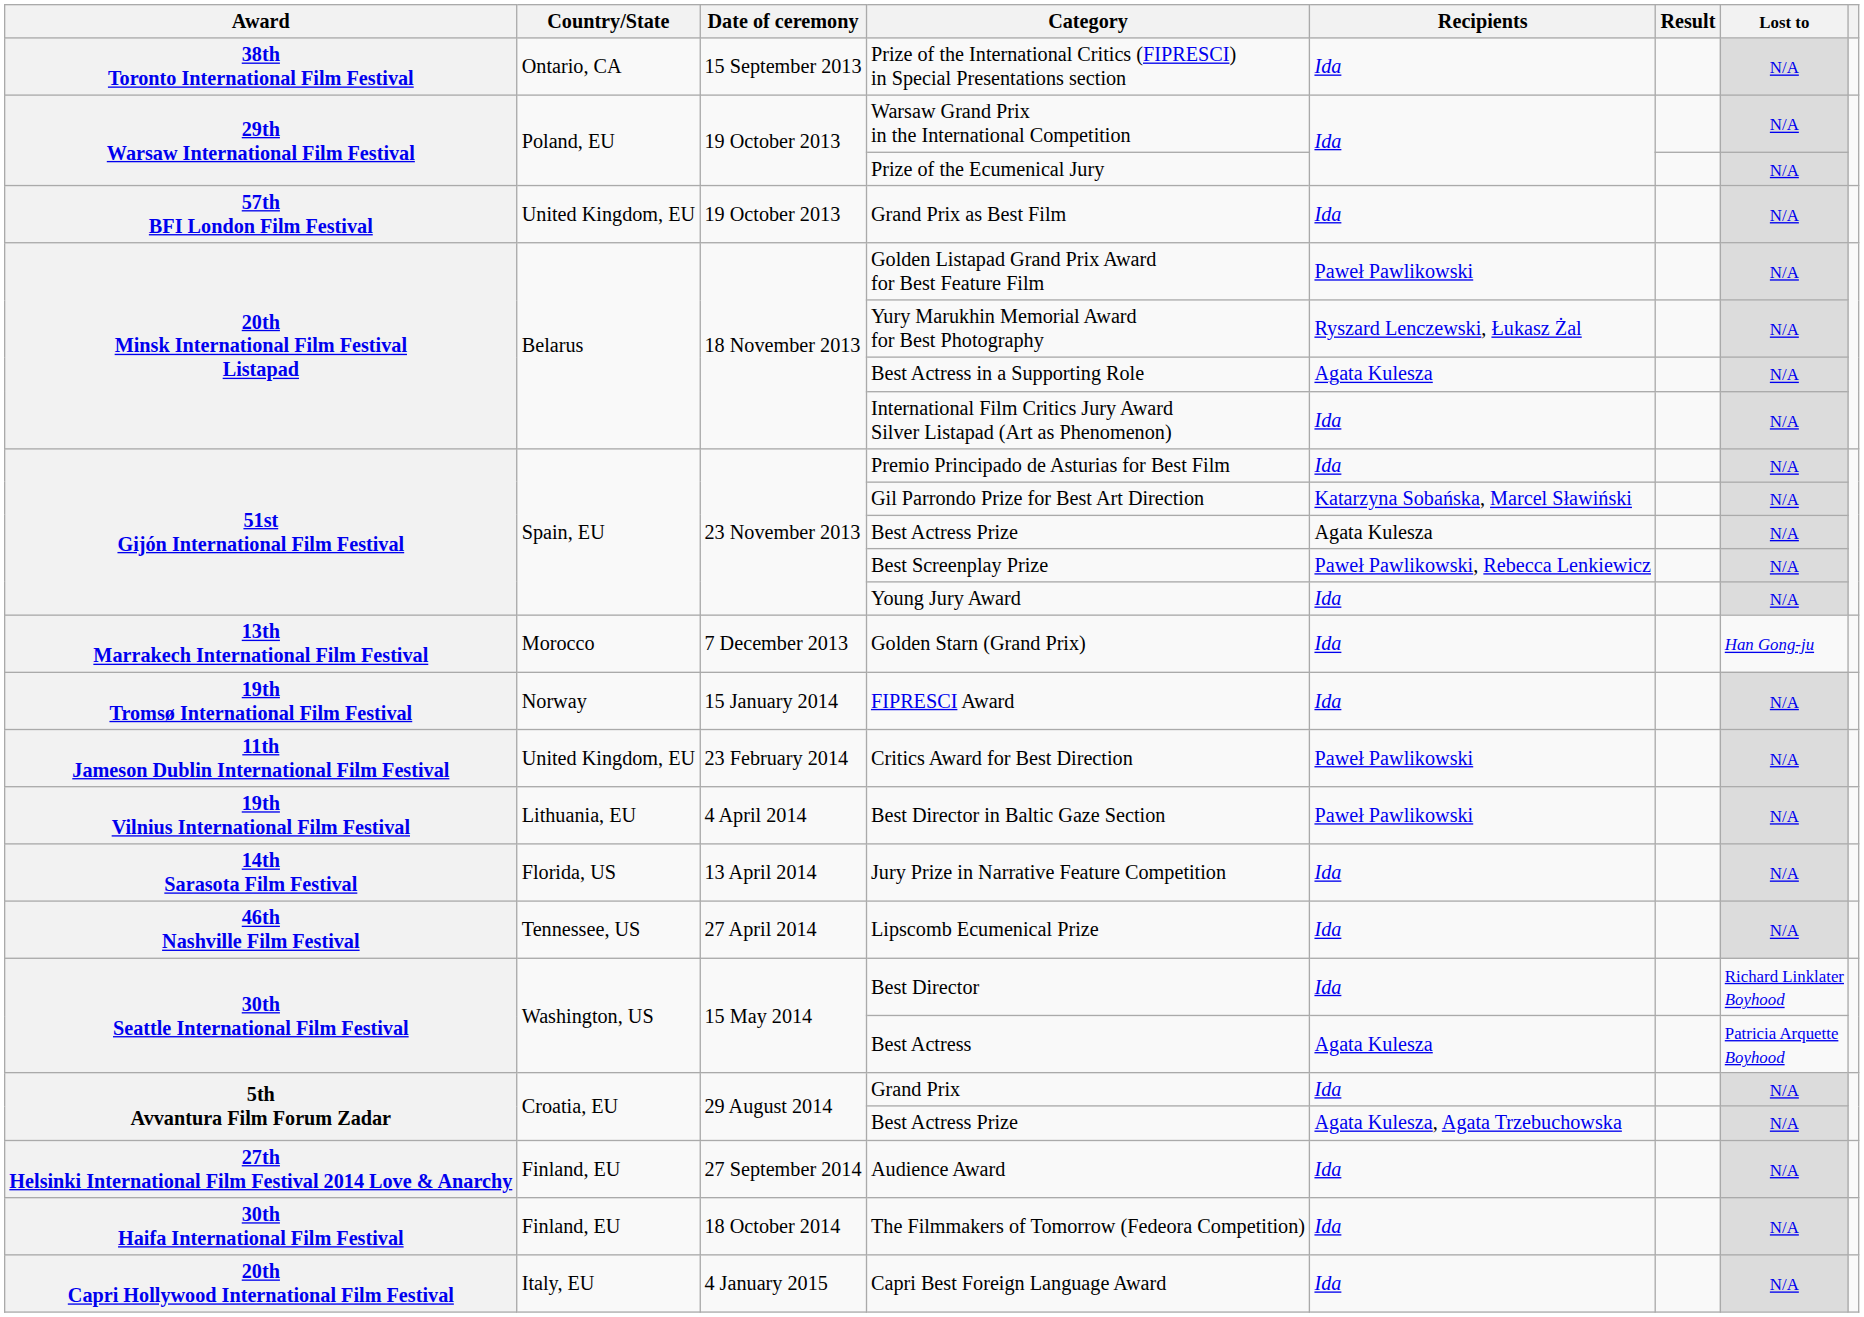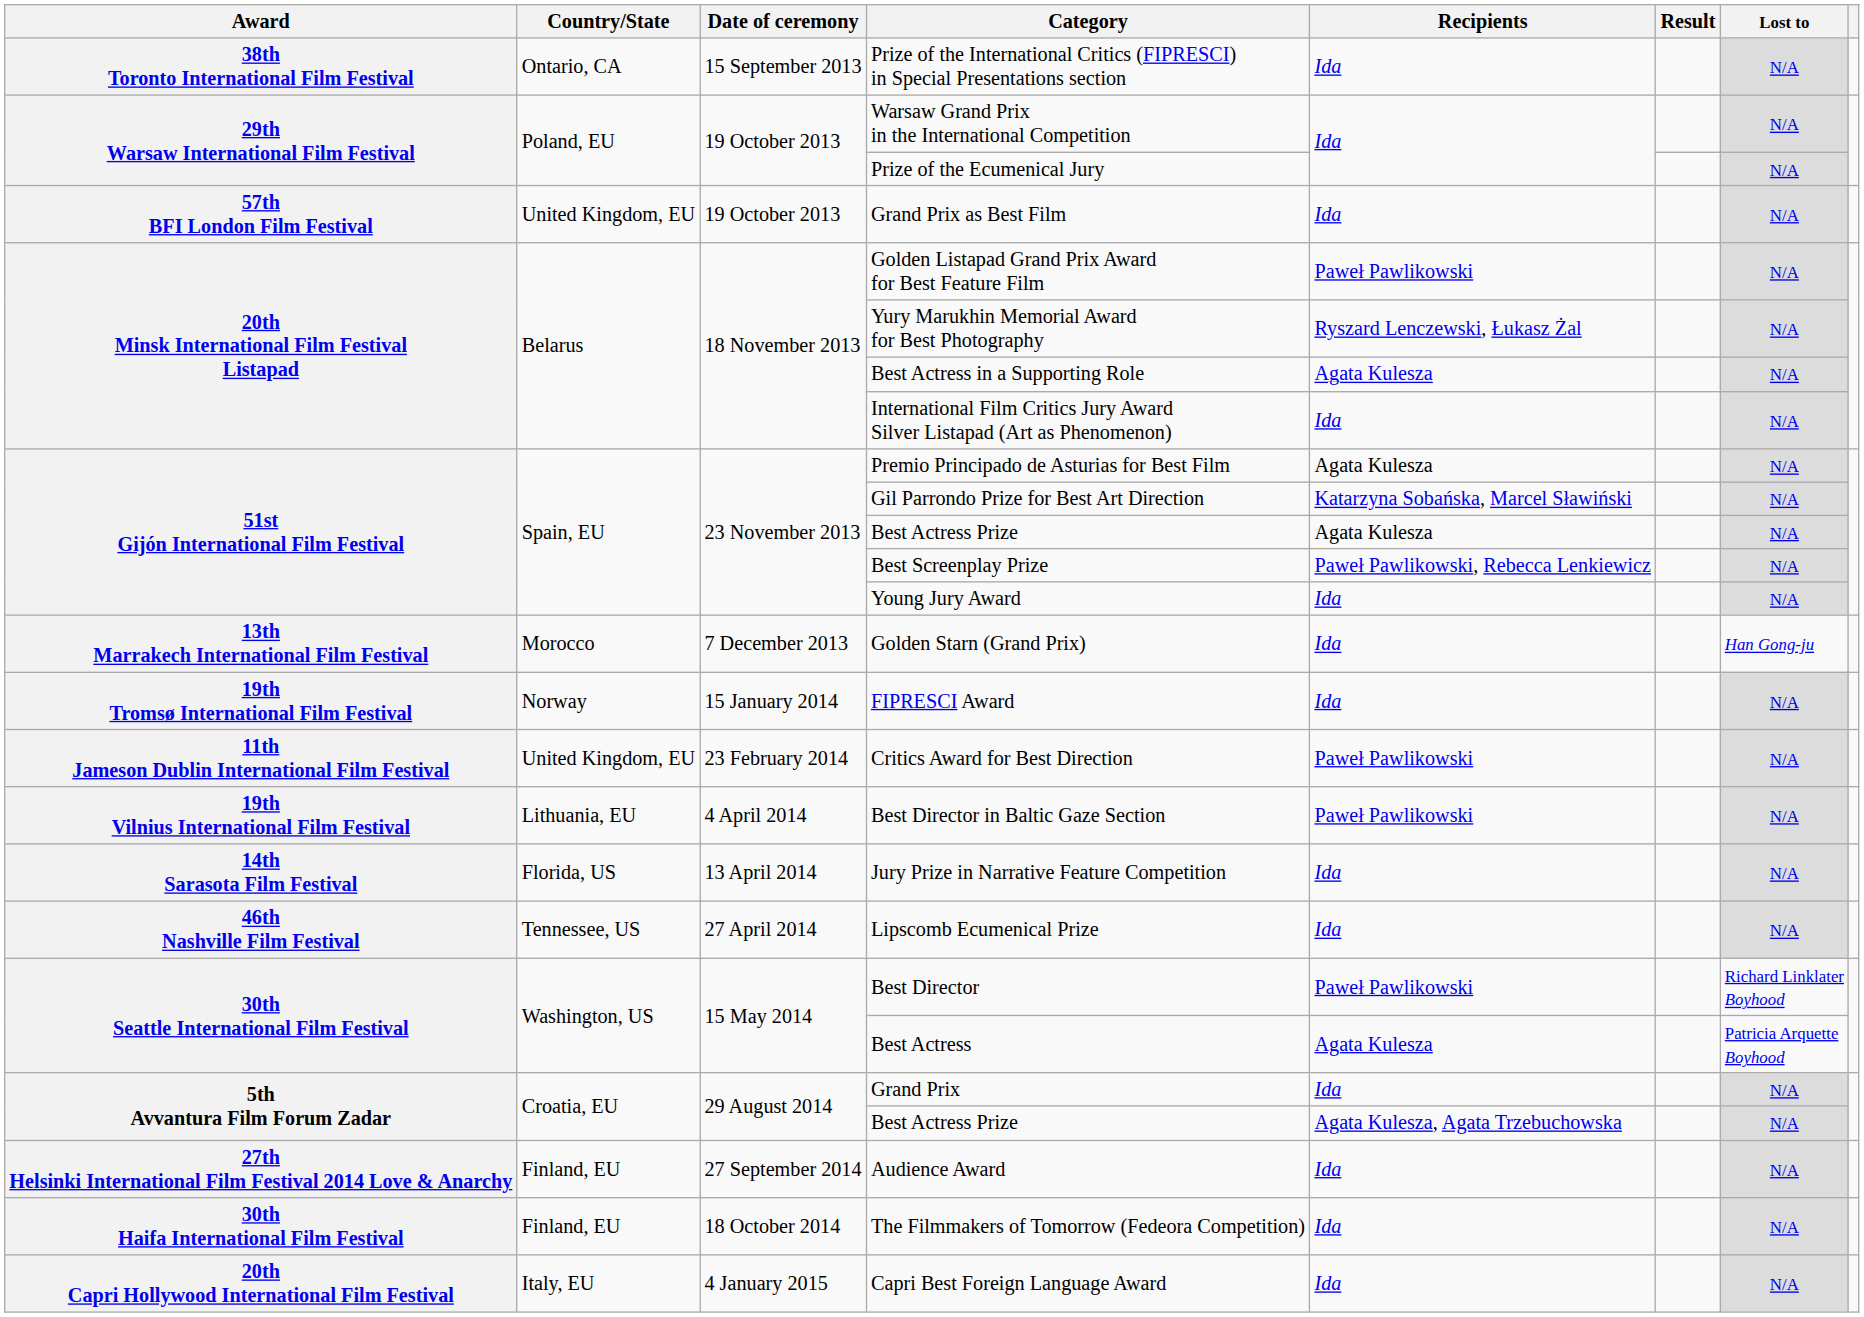 <table class="wikitable plainrowheaders sortable" style="font-size: 95%;">
 <tr>
 <th scope="col">Award</th>
 <th scope="col">Country/State</th>
 <th scope="col">Date of ceremony</th>
 <th scope="col">Category</th>
 <th scope="col">Recipients</th>
 <th scope="col">Result</th>
 <th scope="col"><small>Lost to</small></th>
 <th scope="col" class="unsortable"></th>
 </tr>
 <tr>
 <th scope="row"><a href='#'>38th <br>Toronto International Film Festival</a></th>
 <td scope="row">Ontario, CA</td>
 <td scope="row">15 September 2013</td>
 <td>Prize of the International Critics (<a href='#'>FIPRESCI</a>) <br>in Special Presentations section</td>
 <td><em><a href='#'>Ida</a></em></td>
 <td></td>
 <td style="background:#dcdcdc; text-align:center;"><small><a href='#'>N/A</a></small></td>
 <td style="text-align:center;"></td>
 </tr>
 <tr>
 <th scope="row" rowspan="2"><a href='#'>29th <br>Warsaw International Film Festival</a></th>
 <td scope="row" rowspan="2">Poland, EU</td>
 <td scope="row" rowspan="2">19 October 2013</td>
 <td>Warsaw Grand Prix <br>in the International Competition</td>
 <td rowspan="2"><em><a href='#'>Ida</a></em></td>
 <td></td>
 <td style="background:#dcdcdc; text-align:center;"><small><a href='#'>N/A</a></small></td>
 <td style="text-align:center;" rowspan="2"></td>
 </tr>
 <tr>
 <td>Prize of the Ecumenical Jury</td>
 <td></td>
 <td style="background:#dcdcdc; text-align:center;"><small><a href='#'>N/A</a></small></td>
 </tr>
 <tr>
 <th scope="row"><a href='#'>57th <br>BFI London Film Festival</a></th>
 <td scope="row">United Kingdom, EU</td>
 <td scope="row">19 October 2013</td>
 <td>Grand Prix as Best Film</td>
 <td><em><a href='#'>Ida</a></em></td>
 <td></td>
 <td style="background:#dcdcdc; text-align:center;"><small><a href='#'>N/A</a></small></td>
 <td style="text-align:center;"></td>
 </tr>
 <tr>
 <th scope="row" rowspan="4"><a href='#'>20th <br>Minsk International Film Festival <br>Listapad</a></th>
 <td scope="row" rowspan="4">Belarus</td>
 <td scope="row" rowspan="4">18 November 2013</td>
 <td>Golden Listapad Grand Prix Award <br>for Best Feature Film</td>
 <td><a href='#'>Paweł Pawlikowski</a></td>
 <td></td>
 <td style="background:#dcdcdc; text-align:center;"><small><a href='#'>N/A</a></small></td>
 <td style="text-align:center;" rowspan="4"></td>
 </tr>
 <tr>
 <td>Yury Marukhin Memorial Award <br>for Best Photography</td>
 <td><a href='#'>Ryszard Lenczewski</a>, <a href='#'>Łukasz Żal</a></td>
 <td></td>
 <td style="background:#dcdcdc; text-align:center;"><small><a href='#'>N/A</a></small></td>
 </tr>
 <tr>
 <td>Best Actress in a Supporting Role</td>
 <td><a href='#'>Agata Kulesza</a></td>
 <td></td>
 <td style="background:#dcdcdc; text-align:center;"><small><a href='#'>N/A</a></small></td>
 </tr>
 <tr>
 <td>International Film Critics Jury Award<br>Silver Listapad (Art as Phenomenon)</td>
 <td><em><a href='#'>Ida</a></em></td>
 <td></td>
 <td style="background:#dcdcdc; text-align:center;"><small><a href='#'>N/A</a></small></td>
 </tr>
 <tr>
 <th scope="row" rowspan="5"><a href='#'>51st <br>Gijón International Film Festival</a></th>
 <td scope="row" rowspan="5">Spain, EU</td>
 <td scope="row" rowspan="5">23 November 2013</td>
 <td>Premio Principado de Asturias for Best Film</td>
-<td><em><a href='#'>Ida</a></em></td>
+<td>Agata Kulesza</td>
 <td></td>
 <td style="background:#dcdcdc; text-align:center;"><small><a href='#'>N/A</a></small></td>
 <td style="text-align:center;" rowspan="5"></td>
 </tr>
 <tr>
 <td>Gil Parrondo Prize for Best Art Direction</td>
 <td><a href='#'>Katarzyna Sobańska</a>, <a href='#'>Marcel Sławiński</a></td>
 <td></td>
 <td style="background:#dcdcdc; text-align:center;"><small><a href='#'>N/A</a></small></td>
 </tr>
 <tr>
 <td>Best Actress Prize</td>
 <td>Agata Kulesza</td>
 <td></td>
 <td style="background:#dcdcdc; text-align:center;"><small><a href='#'>N/A</a></small></td>
 </tr>
 <tr>
 <td>Best Screenplay Prize</td>
 <td><a href='#'>Paweł Pawlikowski</a>, <a href='#'>Rebecca Lenkiewicz</a></td>
 <td></td>
 <td style="background:#dcdcdc; text-align:center;"><small><a href='#'>N/A</a></small></td>
 </tr>
 <tr>
 <td>Young Jury Award</td>
 <td><em><a href='#'>Ida</a></em></td>
 <td></td>
 <td style="background:#dcdcdc; text-align:center;"><small><a href='#'>N/A</a></small></td>
 </tr>
 <tr>
 <th scope="row"><a href='#'>13th <br>Marrakech International Film Festival</a></th>
 <td scope="row">Morocco</td>
 <td scope="row">7 December 2013</td>
 <td>Golden Starn (Grand Prix)</td>
 <td><em><a href='#'>Ida</a></em></td>
 <td></td>
 <td><small><em><a href='#'>Han Gong-ju</a></em></small></td>
 <td style="text-align:center;"></td>
 </tr>
 <tr>
 <th scope="row"><a href='#'>19th <br>Tromsø International Film Festival</a></th>
 <td scope="row">Norway</td>
 <td scope="row">15 January 2014</td>
 <td><a href='#'>FIPRESCI</a> Award</td>
 <td><em><a href='#'>Ida</a></em></td>
 <td></td>
 <td style="background:#dcdcdc; text-align:center;"><small><a href='#'>N/A</a></small></td>
 <td style="text-align:center;"></td>
 </tr>
 <tr>
 <th scope="row"><a href='#'>11th <br>Jameson Dublin International Film Festival</a></th>
 <td scope="row">United Kingdom, EU</td>
 <td scope="row">23 February 2014</td>
 <td>Critics Award for Best Direction</td>
 <td><a href='#'>Paweł Pawlikowski</a></td>
 <td></td>
 <td style="background:#dcdcdc; text-align:center;"><small><a href='#'>N/A</a></small></td>
 <td style="text-align:center;"></td>
 </tr>
 <tr>
 <th scope="row"><a href='#'>19th <br>Vilnius International Film Festival</a></th>
 <td scope="row">Lithuania, EU</td>
 <td scope="row">4 April 2014</td>
 <td>Best Director in Baltic Gaze Section</td>
 <td><a href='#'>Paweł Pawlikowski</a></td>
 <td></td>
 <td style="background:#dcdcdc; text-align:center;"><small><a href='#'>N/A</a></small></td>
 <td style="text-align:center;"></td>
 </tr>
 <tr>
 <th scope="row"><a href='#'>14th <br>Sarasota Film Festival</a></th>
 <td scope="row">Florida, US</td>
 <td scope="row">13 April 2014</td>
 <td>Jury Prize in Narrative Feature Competition</td>
 <td><em><a href='#'>Ida</a></em></td>
 <td></td>
 <td style="background:#dcdcdc; text-align:center;"><small><a href='#'>N/A</a></small></td>
 <td style="text-align:center;"></td>
 </tr>
 <tr>
 <th scope="row"><a href='#'>46th <br>Nashville Film Festival</a></th>
 <td scope="row">Tennessee, US</td>
 <td scope="row">27 April 2014</td>
 <td>Lipscomb Ecumenical Prize</td>
 <td><em><a href='#'>Ida</a></em></td>
 <td></td>
 <td style="background:#dcdcdc; text-align:center;"><small><a href='#'>N/A</a></small></td>
 <td style="text-align:center;"></td>
 </tr>
 <tr>
 <th scope="row" rowspan="2"><a href='#'>30th <br>Seattle International Film Festival</a></th>
 <td scope="row" rowspan="2">Washington, US</td>
 <td scope="row" rowspan="2">15 May 2014</td>
 <td>Best Director</td>
-<td><em><a href='#'>Ida</a></em></td>
+<td><a href='#'>Paweł Pawlikowski</a></td>
 <td></td>
 <td><small><a href='#'>Richard Linklater</a><br><em><a href='#'>Boyhood</a></em></small></td>
 <td style="text-align:center;" rowspan="2"></td>
 </tr>
 <tr>
 <td>Best Actress</td>
 <td><a href='#'>Agata Kulesza</a></td>
 <td></td>
 <td><small><a href='#'>Patricia Arquette</a><br><em><a href='#'>Boyhood</a></em></small></td>
 </tr>
 <tr>
 <th scope="row" rowspan="2">5th <br>Avvantura Film Forum Zadar</th>
 <td scope="row" rowspan="2">Croatia, EU</td>
 <td scope="row" rowspan="2">29 August 2014</td>
 <td>Grand Prix</td>
 <td><em><a href='#'>Ida</a></em></td>
 <td></td>
 <td style="background:#dcdcdc; text-align:center;"><small><a href='#'>N/A</a></small></td>
 <td style="text-align:center;" rowspan="2"></td>
 </tr>
 <tr>
 <td>Best Actress Prize</td>
 <td><a href='#'>Agata Kulesza</a>, <a href='#'>Agata Trzebuchowska</a></td>
 <td></td>
 <td style="background:#dcdcdc; text-align:center;"><small><a href='#'>N/A</a></small></td>
 </tr>
 <tr>
 <th scope="row"><a href='#'>27th <br>Helsinki International Film Festival 2014 Love & Anarchy</a></th>
 <td scope="row">Finland, EU</td>
 <td scope="row">27 September 2014</td>
 <td>Audience Award</td>
 <td><em><a href='#'>Ida</a></em></td>
 <td></td>
 <td style="background:#dcdcdc; text-align:center;"><small><a href='#'>N/A</a></small></td>
 <td style="text-align:center;"></td>
 </tr>
 <tr>
 <th scope="row"><a href='#'>30th <br>Haifa International Film Festival</a></th>
 <td scope="row">Finland, EU</td>
 <td scope="row">18 October 2014</td>
 <td>The Filmmakers of Tomorrow (Fedeora Competition)</td>
 <td><em><a href='#'>Ida</a></em></td>
 <td></td>
 <td style="background:#dcdcdc; text-align:center;"><small><a href='#'>N/A</a></small></td>
 <td style="text-align:center;"></td>
 </tr>
 <tr>
 <th scope="row"><a href='#'>20th <br>Capri Hollywood International Film Festival</a></th>
 <td>Italy, EU</td>
 <td scope="row">4 January 2015</td>
 <td>Capri Best Foreign Language Award</td>
 <td><em><a href='#'>Ida</a></em></td>
 <td></td>
 <td style="background:#dcdcdc; text-align:center;"><small><a href='#'>N/A</a></small></td>
 <td style="text-align:center;"></td>
 </tr>
 </table>
